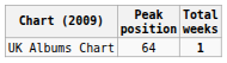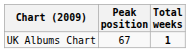 <table class="wikitable sortable">
 <tr>
 <th>Chart (2009)</th>
 <th>Peak<br>position</th>
 <th>Total<br>weeks</th>
 </tr>
 <tr>
 <td align="left">UK Albums Chart</td>
-<td style="text-align:center;">64</td>
+<td style="text-align:center;">67</td>
 <td style="text-align:center;"><strong>1</strong></td>
 </tr>
 </table>
